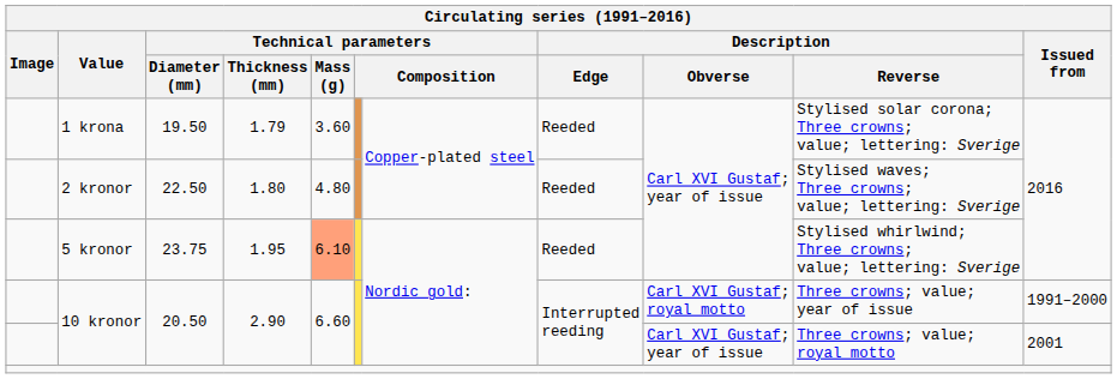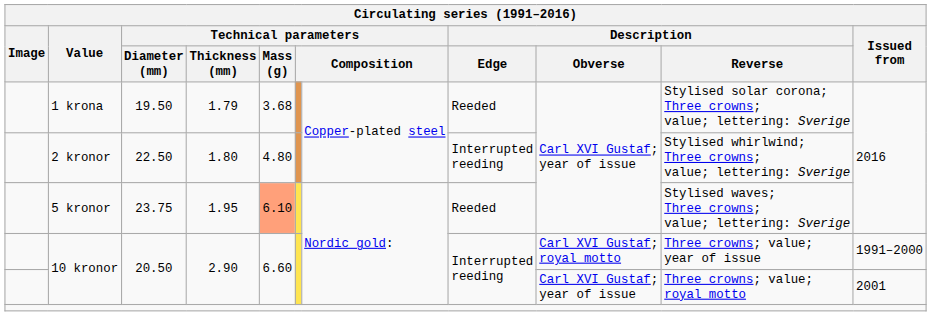 <table class="wikitable" style="margin:auto; font-size:90%; border-width:1px;">
 <tr>
 <th colspan=11>Circulating series (1991–2016)</th>
 </tr>
 <tr>
 <th rowspan=2>Image</th>
 <th rowspan=2>Value</th>
 <th colspan=5>Technical parameters</th>
 <th colspan=3>Description</th>
 <th rowspan=2>Issued<br>from</th>
 </tr>
 <tr>
 <th>Diameter<br>(mm)</th>
 <th>Thickness<br>(mm)</th>
 <th>Mass<br>(g)</th>
 <th colspan=2>Composition</th>
 <th>Edge</th>
 <th>Obverse</th>
 <th>Reverse</th>
 </tr>
 <tr>
 <td align=center></td>
 <td>1 krona</td>
 <td align=center>19.50</td>
 <td align=center>1.79</td>
-<td align=center>3.60</td>
+<td align=center>3.68</td>
 <td style="background-color:#e0954f;"></td>
 <td rowspan=2><a href='#'>Copper</a>-plated <a href='#'>steel</a></td>
 <td>Reeded</td>
 <td rowspan=3><a href='#'>Carl XVI Gustaf</a>;<br>year of issue</td>
 <td>Stylised solar corona;<br><a href='#'>Three crowns</a>;<br>value; lettering: <em>Sverige</em></td>
 <td rowspan=3>2016</td>
 </tr>
 <tr>
 <td align=center></td>
 <td>2 kronor</td>
 <td align=center>22.50</td>
 <td align=center>1.80</td>
 <td align=center>4.80</td>
 <td style="background-color:#e0954f;"></td>
-<td>Reeded</td>
-<td>Stylised waves;<br><a href='#'>Three crowns</a>;<br>value; lettering: <em>Sverige</em></td>
+<td>Interrupted<br>reeding</td>
+<td>Stylised whirlwind;<br><a href='#'>Three crowns</a>;<br>value; lettering: <em>Sverige</em></td>
 </tr>
 <tr>
 <td align=center></td>
 <td>5 kronor</td>
 <td align=center>23.75</td>
 <td align=center>1.95</td>
 <td align=center style="background: lightsalmon;">6.10</td>
 <td style="background-color:#ffe550;"></td>
 <td rowspan=3><a href='#'>Nordic gold</a>:<br></td>
 <td>Reeded</td>
-<td>Stylised whirlwind;<br><a href='#'>Three crowns</a>;<br>value; lettering: <em>Sverige</em></td>
+<td>Stylised waves;<br><a href='#'>Three crowns</a>;<br>value; lettering: <em>Sverige</em></td>
 </tr>
 <tr>
 <td align=center></td>
 <td rowspan=2>10 kronor</td>
 <td rowspan=2 align=center>20.50</td>
 <td rowspan=2 align=center>2.90</td>
 <td rowspan=2 align=center>6.60</td>
 <td rowspan=2 style="background-color:#ffe550;"></td>
 <td rowspan=2>Interrupted<br>reeding</td>
 <td><a href='#'>Carl XVI Gustaf</a>;<br><a href='#'>royal motto</a></td>
 <td><a href='#'>Three crowns</a>; value;<br>year of issue</td>
 <td>1991–2000</td>
 </tr>
 <tr>
 <td align=center></td>
 <td><a href='#'>Carl XVI Gustaf</a>;<br>year of issue</td>
 <td><a href='#'>Three crowns</a>; value;<br><a href='#'>royal motto</a></td>
 <td>2001</td>
 </tr>
 <tr>
 <td colspan=11></td>
 </tr>
 </table>
